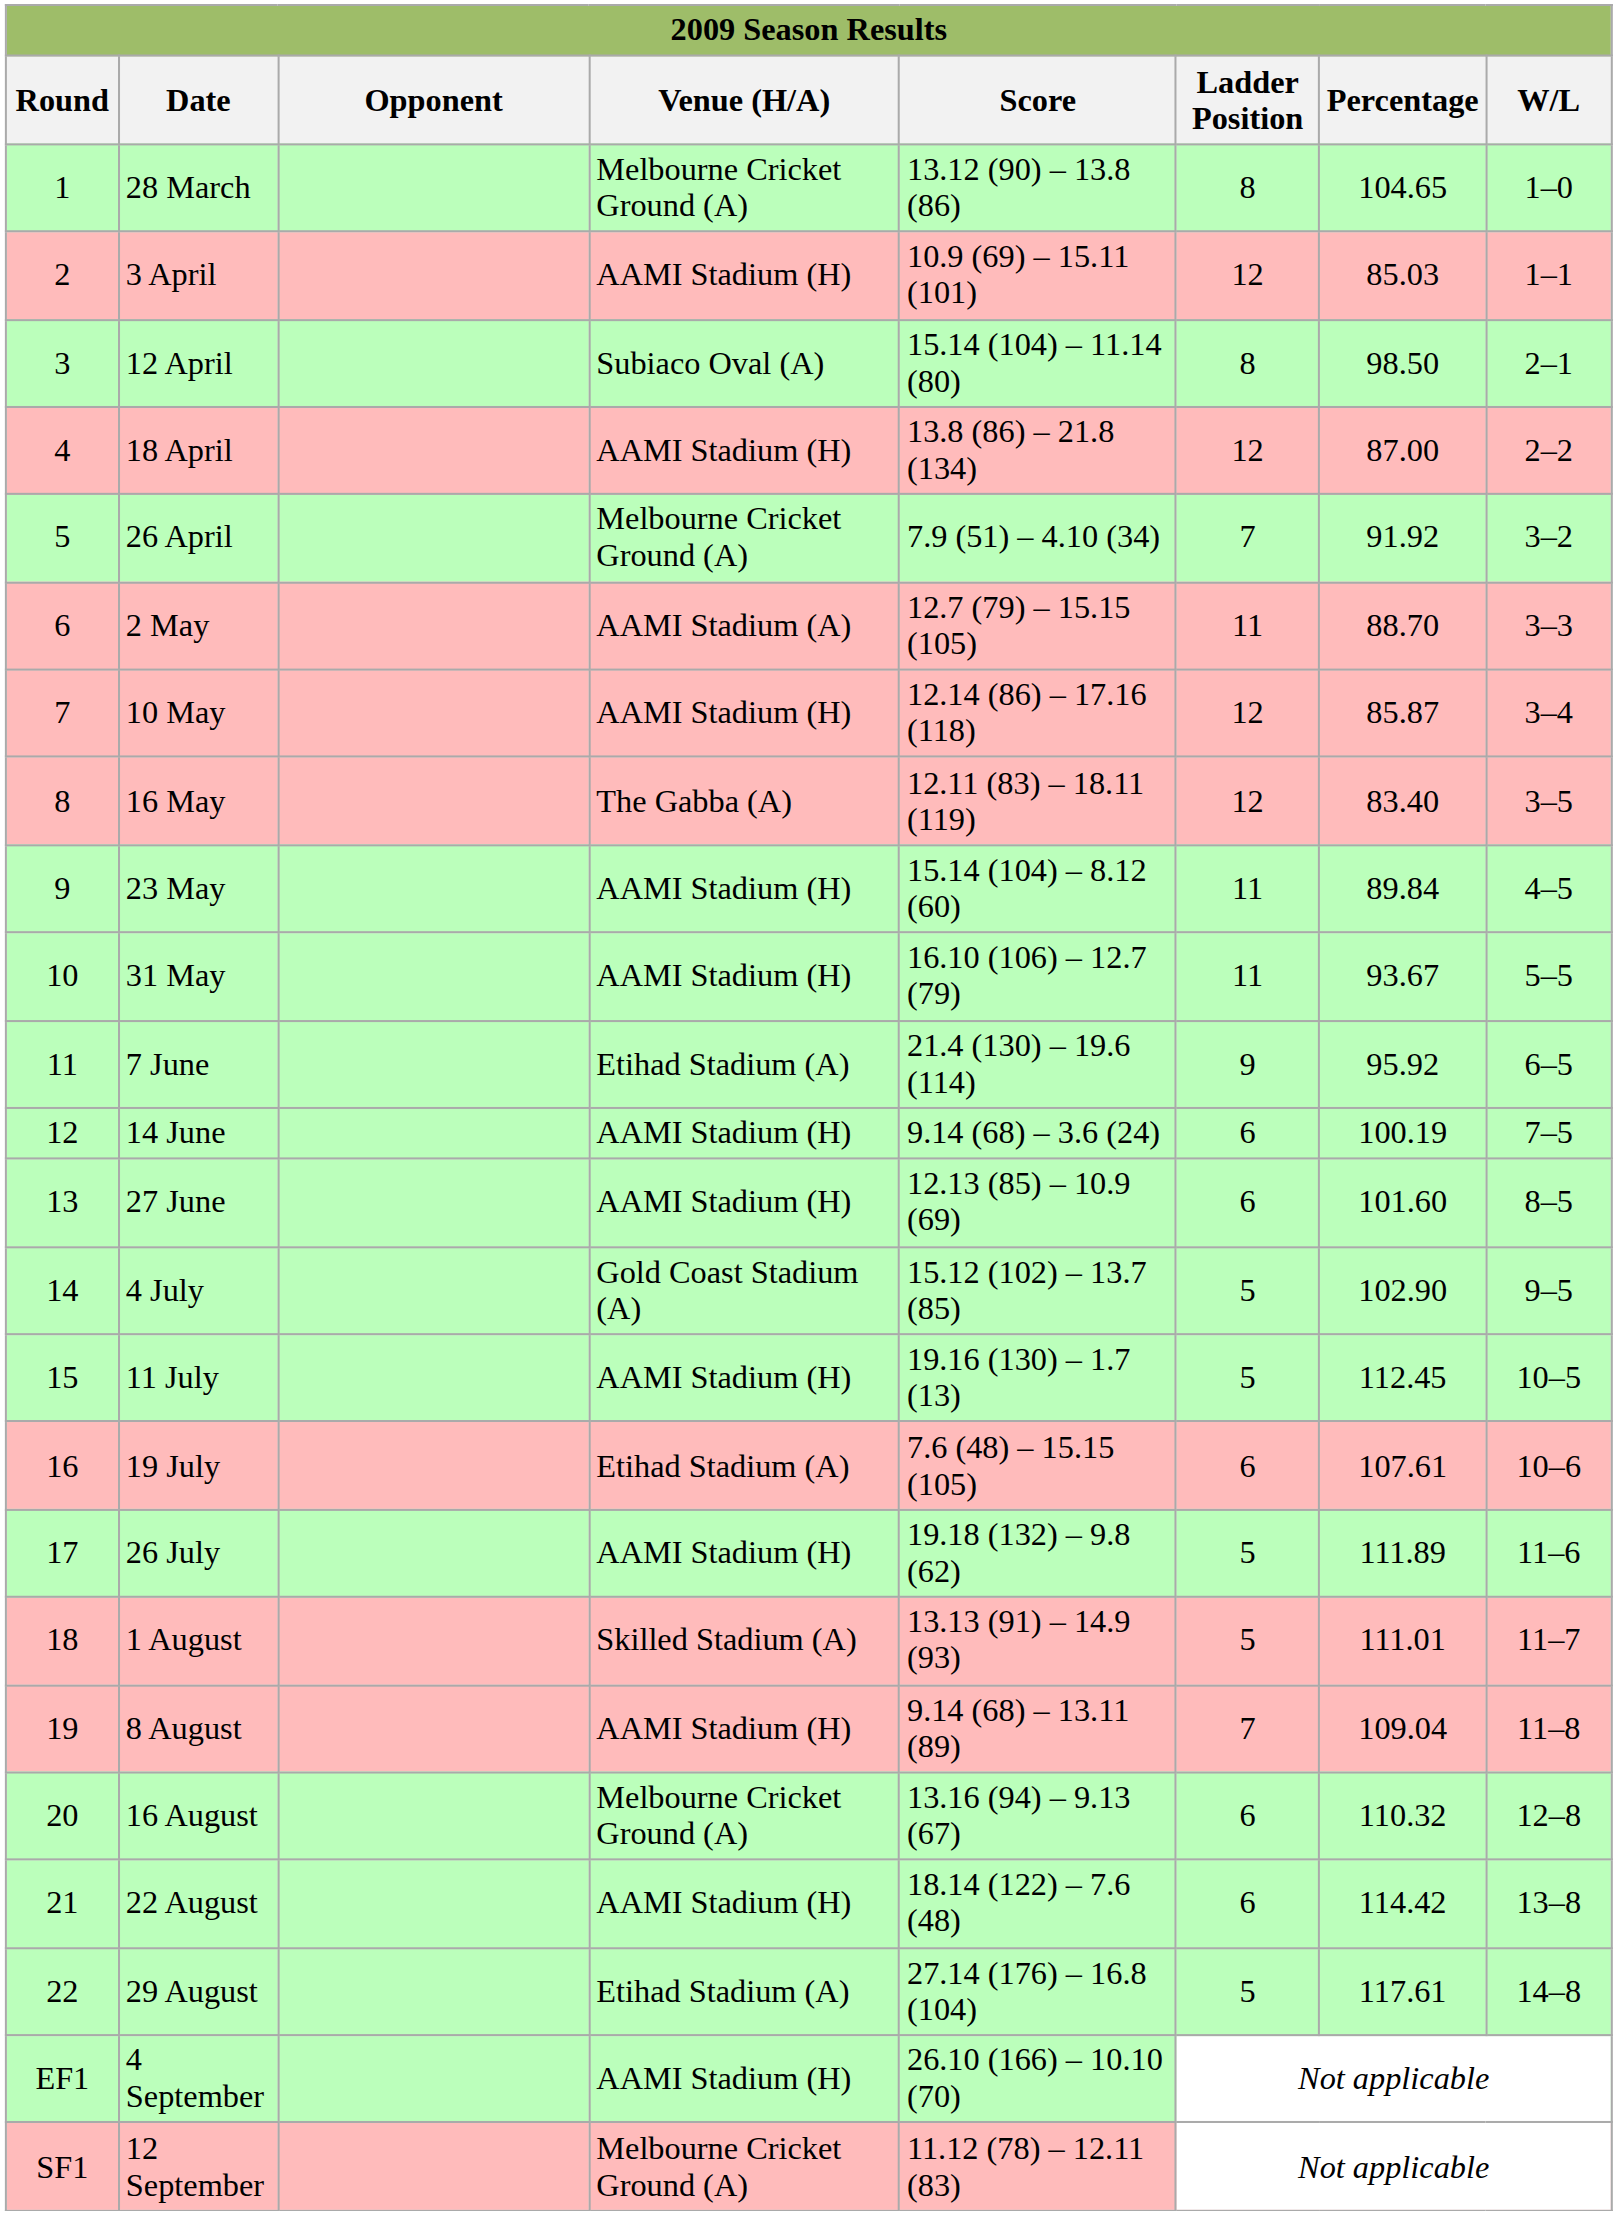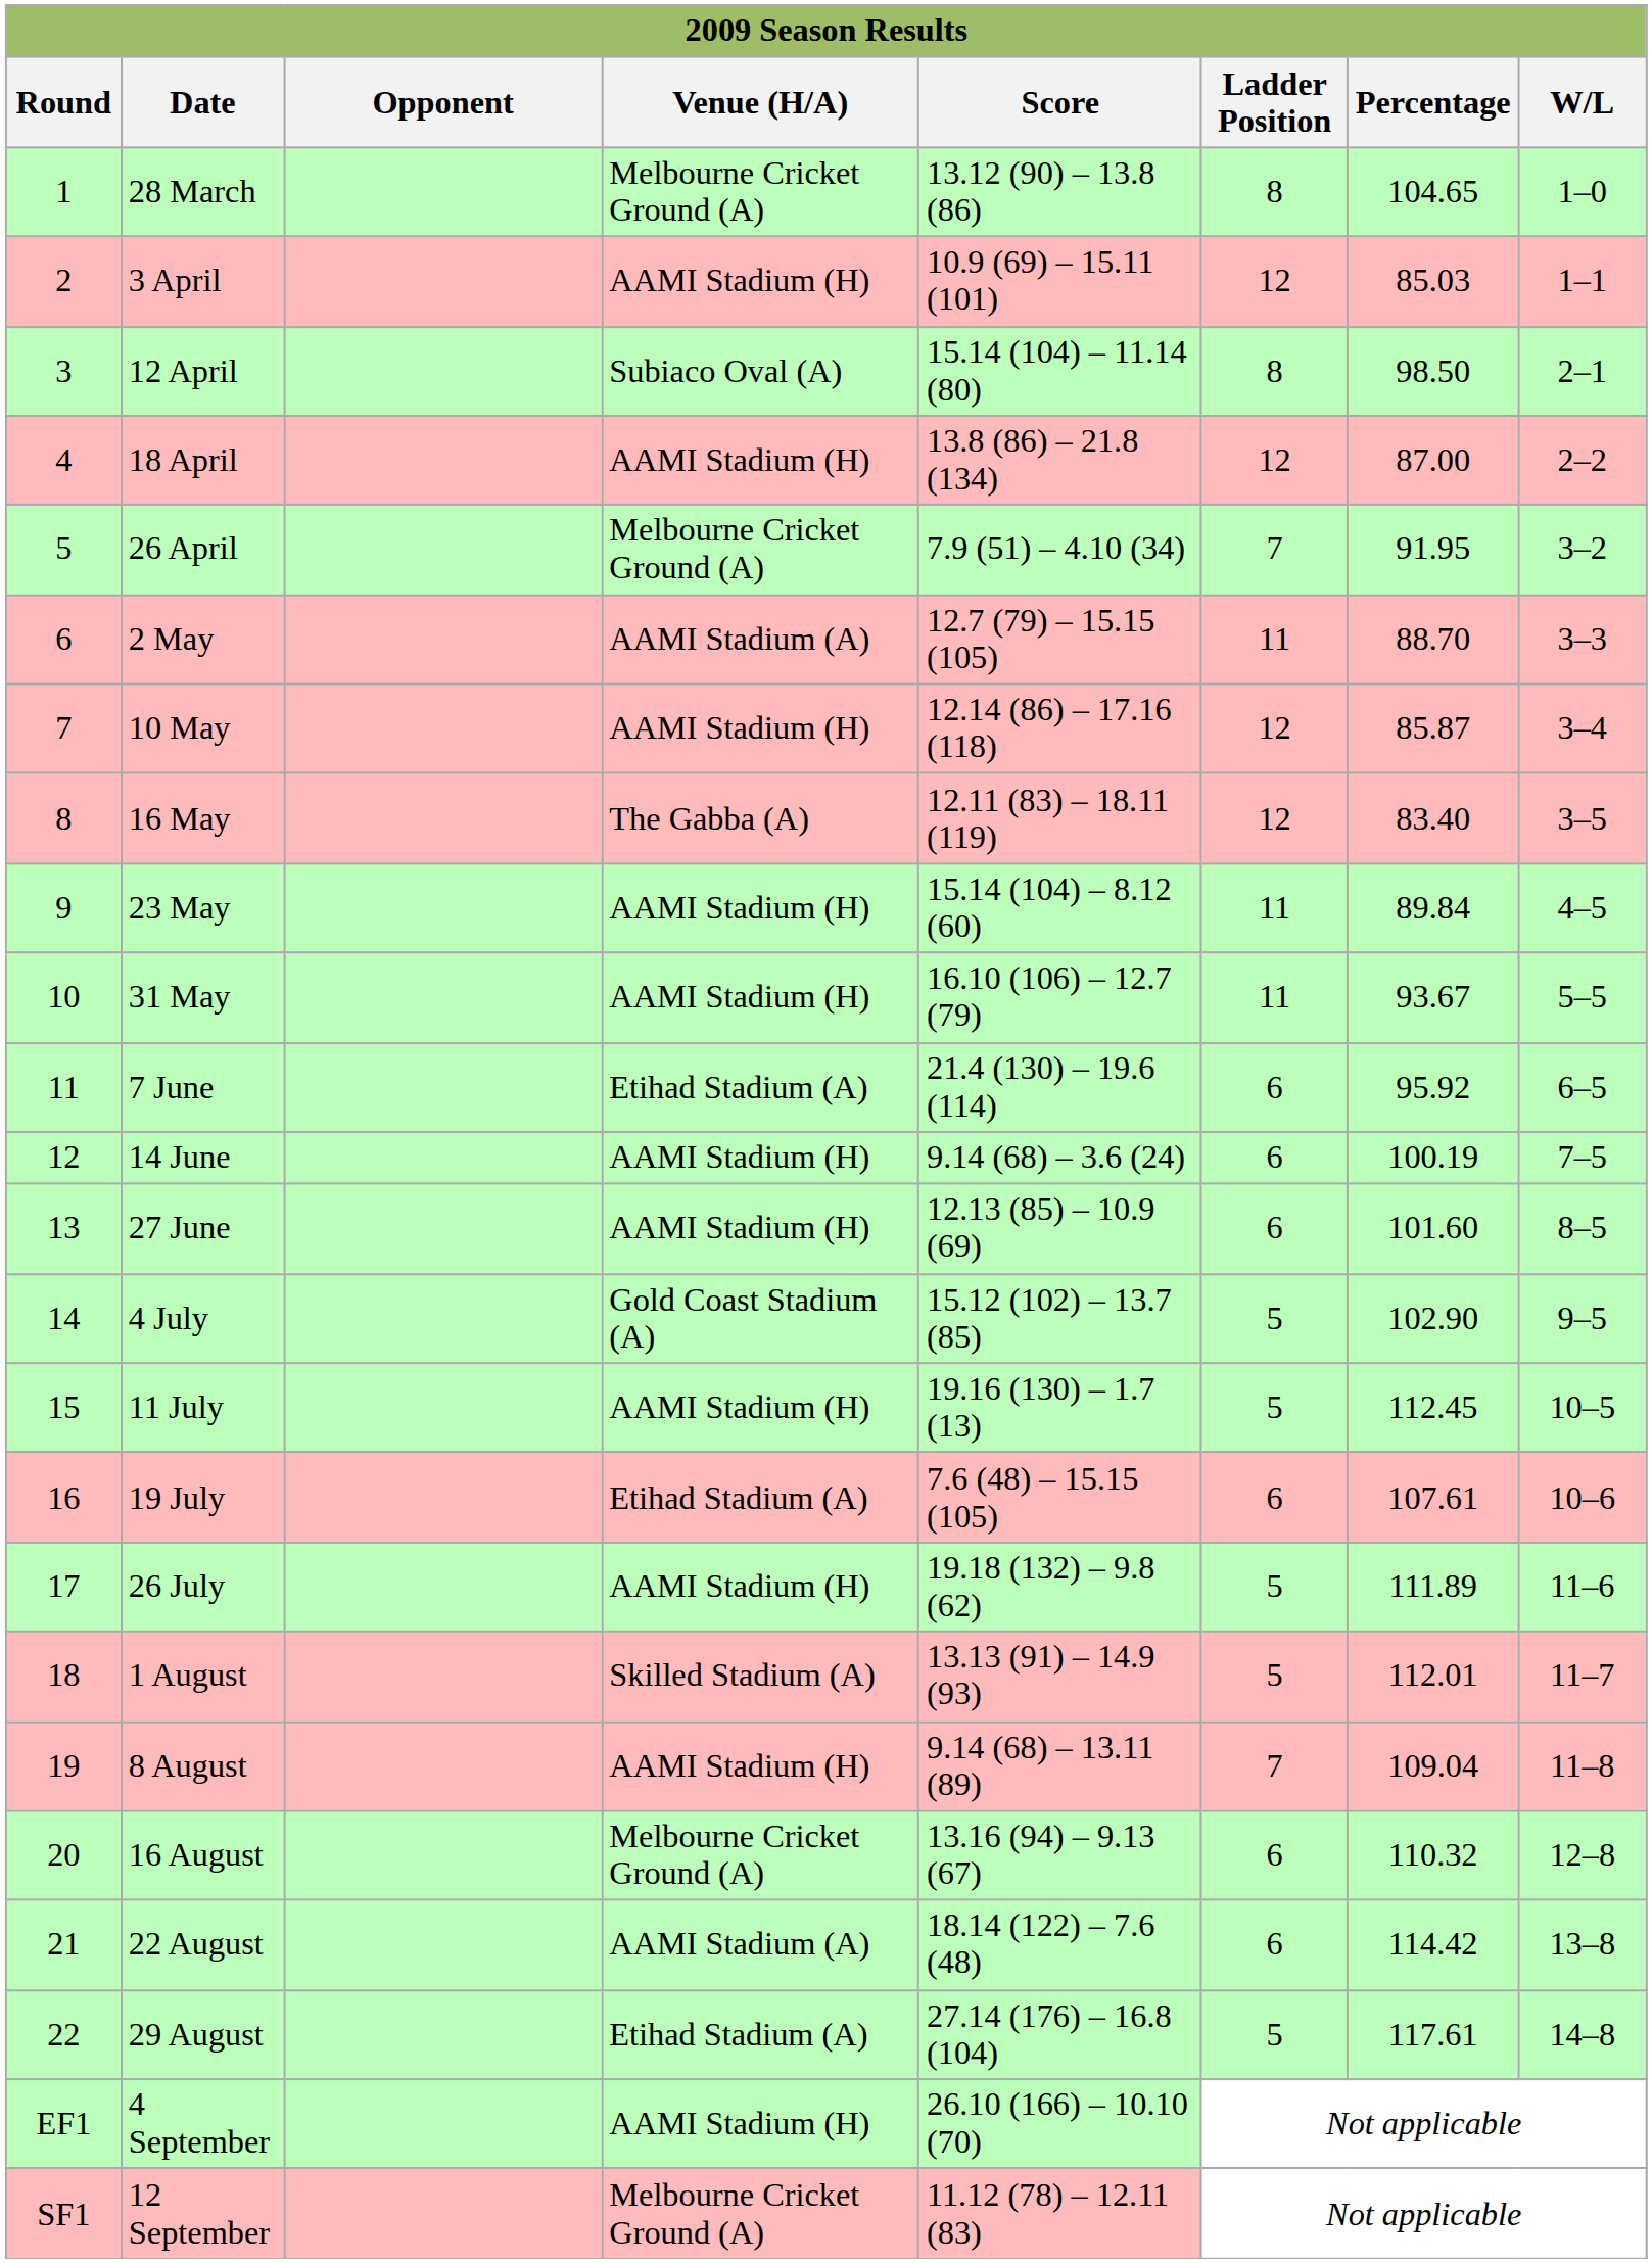 <table class="wikitable"  style="width:90%; margin:auto;">
 <tr>
 <th colspan=8 style="background:#9EBD69">2009 Season Results</th>
 </tr>
 <tr>
 <th style="width:7%;">Round</th>
 <th style="width:10%;">Date</th>
 <th style="width:20%;">Opponent</th>
 <th style="width:20%;">Venue (H/A)</th>
 <th style="width:18%;">Score</th>
 <th style="width:9%;">Ladder Position</th>
 <th style="width:8%;">Percentage</th>
 <th style="width:8%;">W/L</th>
 </tr>
 <tr style="background:#bfb;">
 <td style="text-align:center;">1</td>
 <td>28 March</td>
 <td></td>
 <td>Melbourne Cricket Ground (A)</td>
 <td>13.12 (90) – 13.8 (86)</td>
 <td style="text-align:center;">8</td>
 <td style="text-align:center;">104.65</td>
 <td style="text-align:center;">1–0</td>
 </tr>
 <tr style="background:#fbb;">
 <td style="text-align:center;">2</td>
 <td>3 April</td>
 <td></td>
 <td>AAMI Stadium (H)</td>
 <td>10.9 (69) – 15.11 (101)</td>
 <td style="text-align:center;">12</td>
 <td style="text-align:center;">85.03</td>
 <td style="text-align:center;">1–1</td>
 </tr>
 <tr style="background:#bfb;">
 <td style="text-align:center;">3</td>
 <td>12 April</td>
 <td></td>
 <td>Subiaco Oval (A)</td>
 <td>15.14 (104) – 11.14 (80)</td>
 <td style="text-align:center;">8</td>
 <td style="text-align:center;">98.50</td>
 <td style="text-align:center;">2–1</td>
 </tr>
 <tr style="background:#fbb;">
 <td style="text-align:center;">4</td>
 <td>18 April</td>
 <td></td>
 <td>AAMI Stadium (H)</td>
 <td>13.8 (86) – 21.8 (134)</td>
 <td style="text-align:center;">12</td>
 <td style="text-align:center;">87.00</td>
 <td style="text-align:center;">2–2</td>
 </tr>
 <tr style="background:#bfb;">
 <td style="text-align:center;">5</td>
 <td>26 April</td>
 <td></td>
 <td>Melbourne Cricket Ground (A)</td>
 <td>7.9 (51) – 4.10 (34)</td>
 <td style="text-align:center;">7</td>
-<td style="text-align:center;">91.92</td>
+<td style="text-align:center;">91.95</td>
 <td style="text-align:center;">3–2</td>
 </tr>
 <tr style="background:#fbb;">
 <td style="text-align:center;">6</td>
 <td>2 May</td>
 <td></td>
 <td>AAMI Stadium (A)</td>
 <td>12.7 (79) – 15.15 (105)</td>
 <td style="text-align:center;">11</td>
 <td style="text-align:center;">88.70</td>
 <td style="text-align:center;">3–3</td>
 </tr>
 <tr style="background:#fbb;">
 <td style="text-align:center;">7</td>
 <td>10 May</td>
 <td></td>
 <td>AAMI Stadium (H)</td>
 <td>12.14 (86) – 17.16 (118)</td>
 <td style="text-align:center;">12</td>
 <td style="text-align:center;">85.87</td>
 <td style="text-align:center;">3–4</td>
 </tr>
 <tr style="background:#fbb;">
 <td style="text-align:center;">8</td>
 <td>16 May</td>
 <td></td>
 <td>The Gabba (A)</td>
 <td>12.11 (83) – 18.11 (119)</td>
 <td style="text-align:center;">12</td>
 <td style="text-align:center;">83.40</td>
 <td style="text-align:center;">3–5</td>
 </tr>
 <tr style="background:#bfb;">
 <td style="text-align:center;">9</td>
 <td>23 May</td>
 <td></td>
 <td>AAMI Stadium (H)</td>
 <td>15.14 (104) – 8.12 (60)</td>
 <td style="text-align:center;">11</td>
 <td style="text-align:center;">89.84</td>
 <td style="text-align:center;">4–5</td>
 </tr>
 <tr style="background:#bfb;">
 <td style="text-align:center;">10</td>
 <td>31 May</td>
 <td></td>
 <td>AAMI Stadium (H)</td>
 <td>16.10 (106) – 12.7 (79)</td>
 <td style="text-align:center;">11</td>
 <td style="text-align:center;">93.67</td>
 <td style="text-align:center;">5–5</td>
 </tr>
 <tr style="background:#bfb;">
 <td style="text-align:center;">11</td>
 <td>7 June</td>
 <td></td>
 <td>Etihad Stadium (A)</td>
 <td>21.4 (130) – 19.6 (114)</td>
-<td style="text-align:center;">9</td>
+<td style="text-align:center;">6</td>
 <td style="text-align:center;">95.92</td>
 <td style="text-align:center;">6–5</td>
 </tr>
 <tr style="background:#bfb;">
 <td style="text-align:center;">12</td>
 <td>14 June</td>
 <td></td>
 <td>AAMI Stadium (H)</td>
 <td>9.14 (68) – 3.6 (24)</td>
 <td style="text-align:center;">6</td>
 <td style="text-align:center;">100.19</td>
 <td style="text-align:center;">7–5</td>
 </tr>
 <tr style="background:#bfb;">
 <td style="text-align:center;">13</td>
 <td>27 June</td>
 <td></td>
 <td>AAMI Stadium (H)</td>
 <td>12.13 (85) – 10.9 (69)</td>
 <td style="text-align:center;">6</td>
 <td style="text-align:center;">101.60</td>
 <td style="text-align:center;">8–5</td>
 </tr>
 <tr style="background:#bfb;">
 <td style="text-align:center;">14</td>
 <td>4 July</td>
 <td></td>
 <td>Gold Coast Stadium (A)</td>
 <td>15.12 (102) – 13.7 (85)</td>
 <td style="text-align:center;">5</td>
 <td style="text-align:center;">102.90</td>
 <td style="text-align:center;">9–5</td>
 </tr>
 <tr style="background:#bfb;">
 <td style="text-align:center;">15</td>
 <td>11 July</td>
 <td></td>
 <td>AAMI Stadium (H)</td>
 <td>19.16 (130) – 1.7 (13)</td>
 <td style="text-align:center;">5</td>
 <td style="text-align:center;">112.45</td>
 <td style="text-align:center;">10–5</td>
 </tr>
 <tr style="background:#fbb;">
 <td style="text-align:center;">16</td>
 <td>19 July</td>
 <td></td>
 <td>Etihad Stadium (A)</td>
 <td>7.6 (48) – 15.15 (105)</td>
 <td style="text-align:center;">6</td>
 <td style="text-align:center;">107.61</td>
 <td style="text-align:center;">10–6</td>
 </tr>
 <tr style="background:#bfb;">
 <td style="text-align:center;">17</td>
 <td>26 July</td>
 <td></td>
 <td>AAMI Stadium (H)</td>
 <td>19.18 (132) – 9.8 (62)</td>
 <td style="text-align:center;">5</td>
 <td style="text-align:center;">111.89</td>
 <td style="text-align:center;">11–6</td>
 </tr>
 <tr style="background:#fbb;">
 <td style="text-align:center;">18</td>
 <td>1 August</td>
 <td></td>
 <td>Skilled Stadium (A)</td>
 <td>13.13 (91) – 14.9 (93)</td>
 <td style="text-align:center;">5</td>
-<td style="text-align:center;">111.01</td>
+<td style="text-align:center;">112.01</td>
 <td style="text-align:center;">11–7</td>
 </tr>
 <tr style="background:#fbb;">
 <td style="text-align:center;">19</td>
 <td>8 August</td>
 <td></td>
 <td>AAMI Stadium (H)</td>
 <td>9.14 (68) – 13.11 (89)</td>
 <td style="text-align:center;">7</td>
 <td style="text-align:center;">109.04</td>
 <td style="text-align:center;">11–8</td>
 </tr>
 <tr style="background:#bfb;">
 <td style="text-align:center;">20</td>
 <td>16 August</td>
 <td></td>
 <td>Melbourne Cricket Ground (A)</td>
 <td>13.16 (94) – 9.13 (67)</td>
 <td style="text-align:center;">6</td>
 <td style="text-align:center;">110.32</td>
 <td style="text-align:center;">12–8</td>
 </tr>
 <tr style="background:#bfb;">
 <td style="text-align:center;">21</td>
 <td>22 August</td>
 <td></td>
-<td>AAMI Stadium (H)</td>
+<td>AAMI Stadium (A)</td>
 <td>18.14 (122) – 7.6 (48)</td>
 <td style="text-align:center;">6</td>
 <td style="text-align:center;">114.42</td>
 <td style="text-align:center;">13–8</td>
 </tr>
 <tr style="background:#bfb;">
 <td style="text-align:center;">22</td>
 <td>29 August</td>
 <td></td>
 <td>Etihad Stadium (A)</td>
 <td>27.14 (176) – 16.8 (104)</td>
 <td style="text-align:center;">5</td>
 <td style="text-align:center;">117.61</td>
 <td style="text-align:center;">14–8</td>
 </tr>
 <tr style="background:#bfb;">
 <td style="text-align:center;">EF1</td>
 <td>4 September</td>
 <td></td>
 <td>AAMI Stadium (H)</td>
 <td>26.10 (166) – 10.10 (70)</td>
 <td colspan="3" style="text-align:center; background:#fff;"><em>Not applicable</em></td>
 </tr>
 <tr style="background:#fbb;">
 <td style="text-align:center;">SF1</td>
 <td>12 September</td>
 <td></td>
 <td>Melbourne Cricket Ground (A)</td>
 <td>11.12 (78) – 12.11 (83)</td>
 <td colspan="3" style="text-align:center; background:#fff;"><em>Not applicable</em></td>
 </tr>
 </table>
